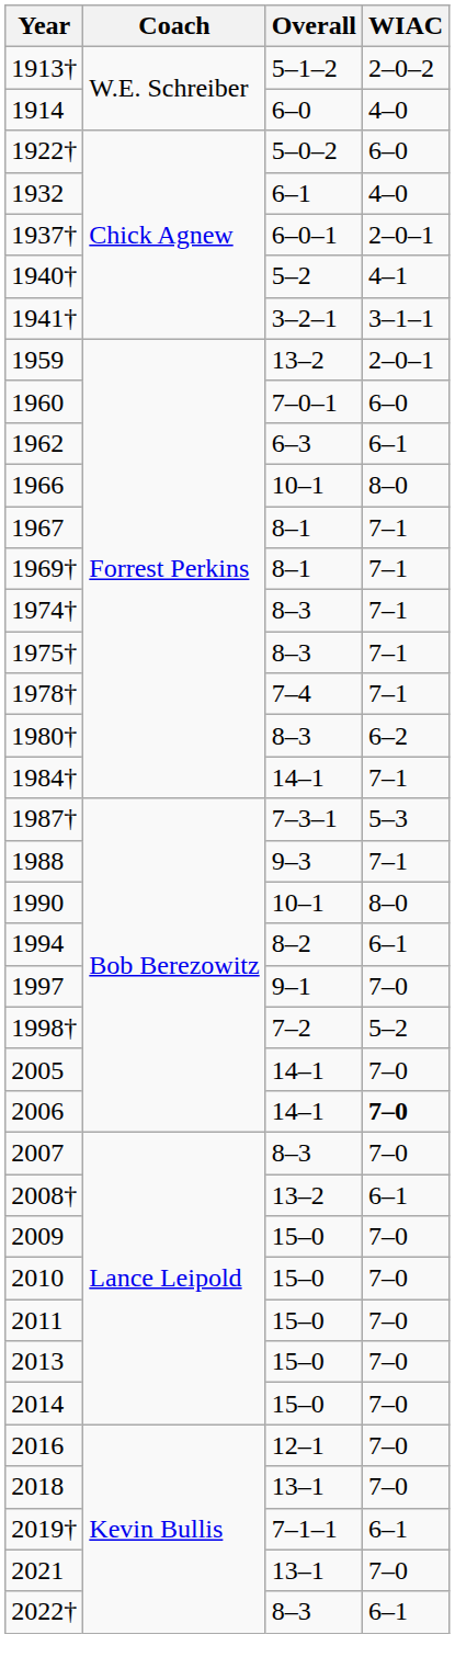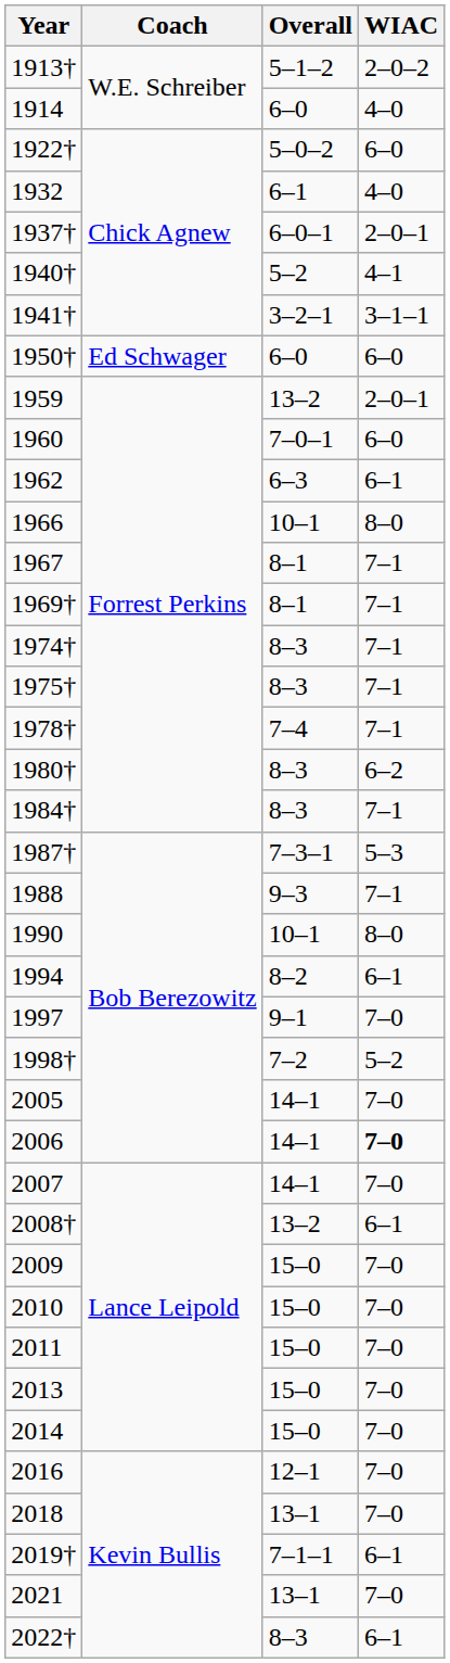 <table class="wikitable">
 <tr>
 <th>Year</th>
 <th>Coach</th>
 <th>Overall</th>
 <th>WIAC</th>
 </tr>
 <tr>
 <td>1913†</td>
 <td rowspan="2">W.E. Schreiber</td>
 <td>5–1–2</td>
 <td>2–0–2</td>
 </tr>
 <tr>
 <td>1914</td>
 <td>6–0</td>
 <td>4–0</td>
 </tr>
 <tr>
 <td>1922†</td>
 <td rowspan="5"><a href='#'>Chick Agnew</a></td>
 <td>5–0–2</td>
 <td>6–0</td>
 </tr>
 <tr>
 <td>1932</td>
 <td>6–1</td>
 <td>4–0</td>
 </tr>
 <tr>
 <td>1937†</td>
 <td>6–0–1</td>
 <td>2–0–1</td>
 </tr>
 <tr>
 <td>1940†</td>
 <td>5–2</td>
 <td>4–1</td>
 </tr>
 <tr>
 <td>1941†</td>
 <td>3–2–1</td>
 <td>3–1–1</td>
+</tr>
+<tr>
+<td>1950†</td>
+<td><a href='#'>Ed Schwager</a></td>
+<td>6–0</td>
+<td>6–0</td>
 </tr>
 <tr>
 <td>1959</td>
 <td rowspan="11"><a href='#'>Forrest Perkins</a></td>
 <td>13–2</td>
 <td>2–0–1</td>
 </tr>
 <tr>
 <td>1960</td>
 <td>7–0–1</td>
 <td>6–0</td>
 </tr>
 <tr>
 <td>1962</td>
 <td>6–3</td>
 <td>6–1</td>
 </tr>
 <tr>
 <td>1966</td>
 <td>10–1</td>
 <td>8–0</td>
 </tr>
 <tr>
 <td>1967</td>
 <td>8–1</td>
 <td>7–1</td>
 </tr>
 <tr>
 <td>1969†</td>
 <td>8–1</td>
 <td>7–1</td>
 </tr>
 <tr>
 <td>1974†</td>
 <td>8–3</td>
 <td>7–1</td>
 </tr>
 <tr>
 <td>1975†</td>
 <td>8–3</td>
 <td>7–1</td>
 </tr>
 <tr>
 <td>1978†</td>
 <td>7–4</td>
 <td>7–1</td>
 </tr>
 <tr>
 <td>1980†</td>
 <td>8–3</td>
 <td>6–2</td>
 </tr>
 <tr>
 <td>1984†</td>
-<td>14–1</td>
+<td>8–3</td>
 <td>7–1</td>
 </tr>
 <tr>
 <td>1987†</td>
 <td rowspan="8"><a href='#'>Bob Berezowitz</a></td>
 <td>7–3–1</td>
 <td>5–3</td>
 </tr>
 <tr>
 <td>1988</td>
 <td>9–3</td>
 <td>7–1</td>
 </tr>
 <tr>
 <td>1990</td>
 <td>10–1</td>
 <td>8–0</td>
 </tr>
 <tr>
 <td>1994</td>
 <td>8–2</td>
 <td>6–1</td>
 </tr>
 <tr>
 <td>1997</td>
 <td>9–1</td>
 <td>7–0</td>
 </tr>
 <tr>
 <td>1998†</td>
 <td>7–2</td>
 <td>5–2</td>
 </tr>
 <tr>
 <td>2005</td>
 <td>14–1</td>
 <td>7–0</td>
 </tr>
 <tr>
 <td>2006</td>
 <td>14–1</td>
 <td><strong>7–0</strong></td>
 </tr>
 <tr>
 <td>2007</td>
 <td rowspan="7"><a href='#'>Lance Leipold</a></td>
-<td>8–3</td>
+<td>14–1</td>
 <td>7–0</td>
 </tr>
 <tr>
 <td>2008†</td>
 <td>13–2</td>
 <td>6–1</td>
 </tr>
 <tr>
 <td>2009</td>
 <td>15–0</td>
 <td>7–0</td>
 </tr>
 <tr>
 <td>2010</td>
 <td>15–0</td>
 <td>7–0</td>
 </tr>
 <tr>
 <td>2011</td>
 <td>15–0</td>
 <td>7–0</td>
 </tr>
 <tr>
 <td>2013</td>
 <td>15–0</td>
 <td>7–0</td>
 </tr>
 <tr>
 <td>2014</td>
 <td>15–0</td>
 <td>7–0</td>
 </tr>
 <tr>
 <td>2016</td>
 <td rowspan="5"><a href='#'>Kevin Bullis</a></td>
 <td>12–1</td>
 <td>7–0</td>
 </tr>
 <tr>
 <td>2018</td>
 <td>13–1</td>
 <td>7–0</td>
 </tr>
 <tr>
 <td>2019†</td>
 <td>7–1–1</td>
 <td>6–1</td>
 </tr>
 <tr>
 <td>2021</td>
 <td>13–1</td>
 <td>7–0</td>
 </tr>
 <tr>
 <td>2022†</td>
 <td>8–3</td>
 <td>6–1</td>
 </tr>
 </table>
